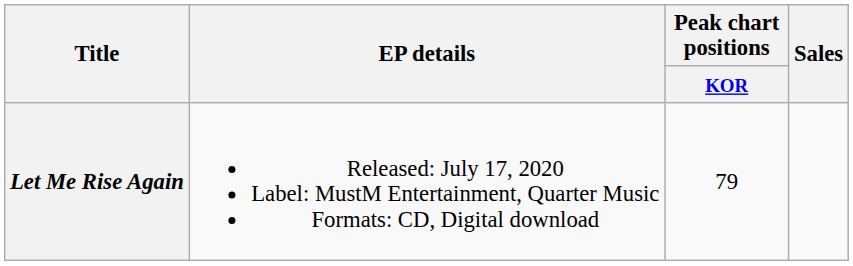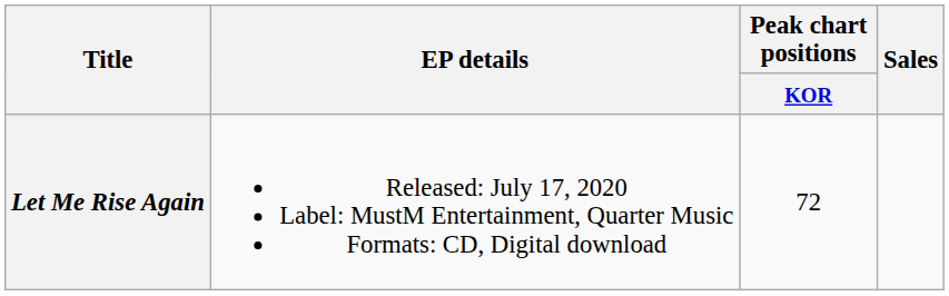 <table class="wikitable plainrowheaders" style="text-align:center;">
 <tr>
 <th scope="col" rowspan="2">Title</th>
 <th scope="col" rowspan="2">EP details</th>
 <th scope="col" colspan="1" style="width:5em;">Peak chart positions</th>
 <th scope="col" rowspan="2">Sales</th>
 </tr>
 <tr>
 <th><small><a href='#'>KOR</a></small><br></th>
 </tr>
 <tr>
 <th scope="row"><em>Let Me Rise Again</em></th>
 <td><br><ul><li>Released: July 17, 2020</li><li>Label: MustM Entertainment, Quarter Music</li><li>Formats: CD, Digital download</li></ul></td>
-<td>79</td>
+<td>72</td>
 <td></td>
 </tr>
 </table>
